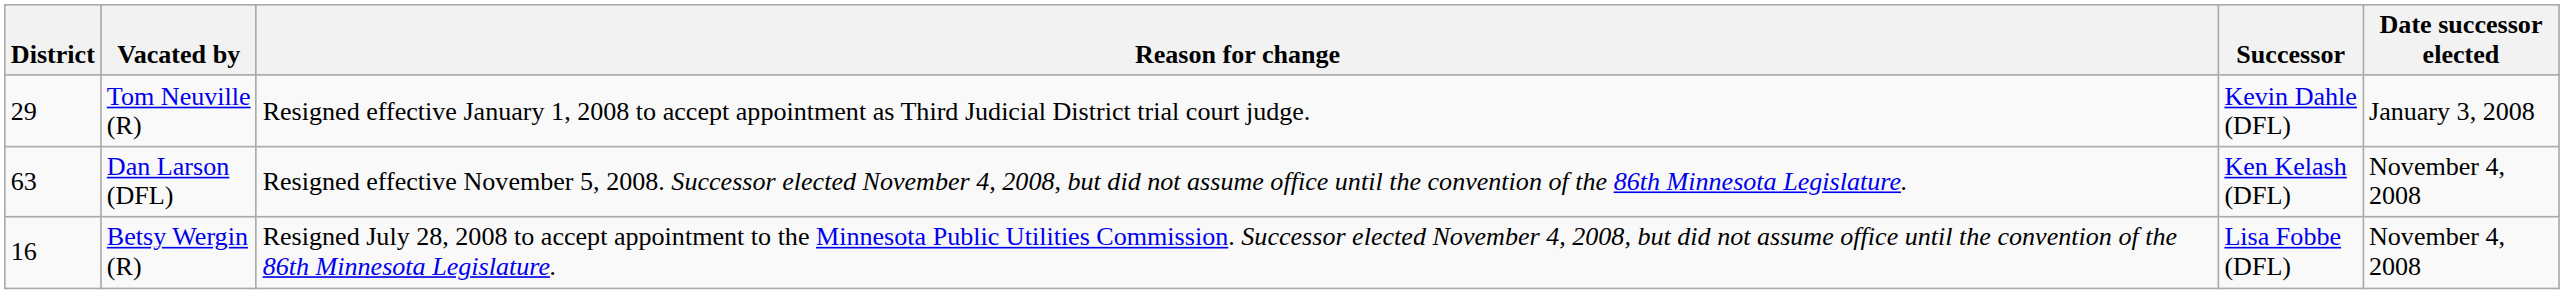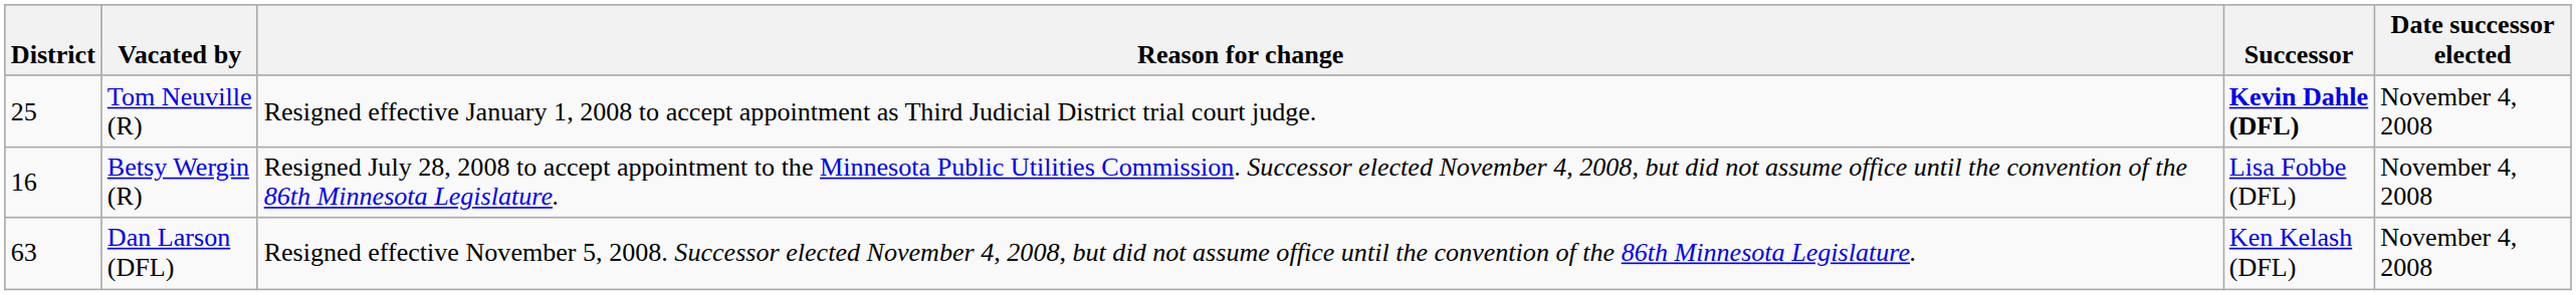 <table class="wikitable sortable">
 <tr style="vertical-align:bottom;">
 <th>District</th>
 <th>Vacated by</th>
 <th>Reason for change</th>
 <th>Successor</th>
 <th>Date successor<br>elected</th>
 </tr>
 <tr>
-<td>29</td>
+<td>25</td>
 <td nowrap ><a href='#'>Tom Neuville</a><br>(R)</td>
 <td>Resigned effective January 1, 2008 to accept appointment as Third Judicial District trial court judge.</td>
-<td nowrap ><a href='#'>Kevin Dahle</a><br>(DFL)</td>
-<td>January 3, 2008</td>
-</tr>
-<tr>
-<td>63</td>
-<td nowrap ><a href='#'>Dan Larson</a><br>(DFL)</td>
-<td>Resigned effective November 5, 2008. <em>Successor elected November 4, 2008, but did not assume office until the convention of the <a href='#'>86th Minnesota Legislature</a>.</em></td>
-<td nowrap ><a href='#'>Ken Kelash</a><br>(DFL)</td>
+<td nowrap ><strong><a href='#'>Kevin Dahle</a><br>(DFL)</strong></td>
 <td>November 4, 2008</td>
 </tr>
 <tr>
 <td>16</td>
 <td nowrap ><a href='#'>Betsy Wergin</a><br>(R)</td>
 <td>Resigned July 28, 2008 to accept appointment to the <a href='#'>Minnesota Public Utilities Commission</a>. <em>Successor elected November 4, 2008, but did not assume office until the convention of the <a href='#'>86th Minnesota Legislature</a>.</em></td>
 <td nowrap ><a href='#'>Lisa Fobbe</a><br>(DFL)</td>
 <td>November 4, 2008</td>
 </tr>
+<tr>
+<td>63</td>
+<td nowrap ><a href='#'>Dan Larson</a><br>(DFL)</td>
+<td>Resigned effective November 5, 2008. <em>Successor elected November 4, 2008, but did not assume office until the convention of the <a href='#'>86th Minnesota Legislature</a>.</em></td>
+<td nowrap ><a href='#'>Ken Kelash</a><br>(DFL)</td>
+<td>November 4, 2008</td>
+</tr>
 </table>
